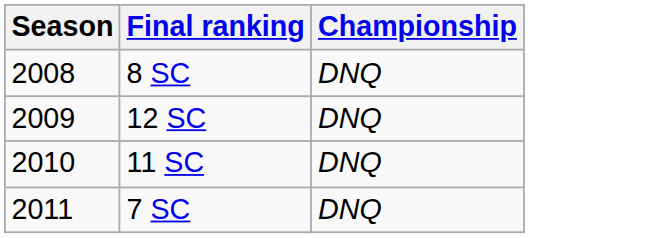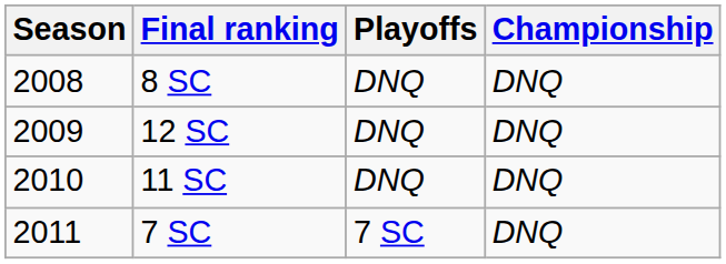 <table class="wikitable sortable">
 <tr>
 <th>Season</th>
 <th><a href='#'>Final ranking</a></th>
+<th>Playoffs</th>
 <th><a href='#'>Championship</a></th>
 </tr>
 <tr>
 <td>2008</td>
 <td>8 <a href='#'>SC</a></td>
 <td><em>DNQ</em></td>
+<td><em>DNQ</em></td>
 </tr>
 <tr>
 <td>2009</td>
 <td>12 <a href='#'>SC</a></td>
+<td><em>DNQ</em></td>
 <td><em>DNQ</em></td>
 </tr>
 <tr>
 <td>2010</td>
 <td>11 <a href='#'>SC</a></td>
 <td><em>DNQ</em></td>
+<td><em>DNQ</em></td>
 </tr>
 <tr>
 <td>2011</td>
 <td>7 <a href='#'>SC</a></td>
+<td>7 <a href='#'>SC</a></td>
 <td><em>DNQ</em></td>
 </tr>
 </table>
